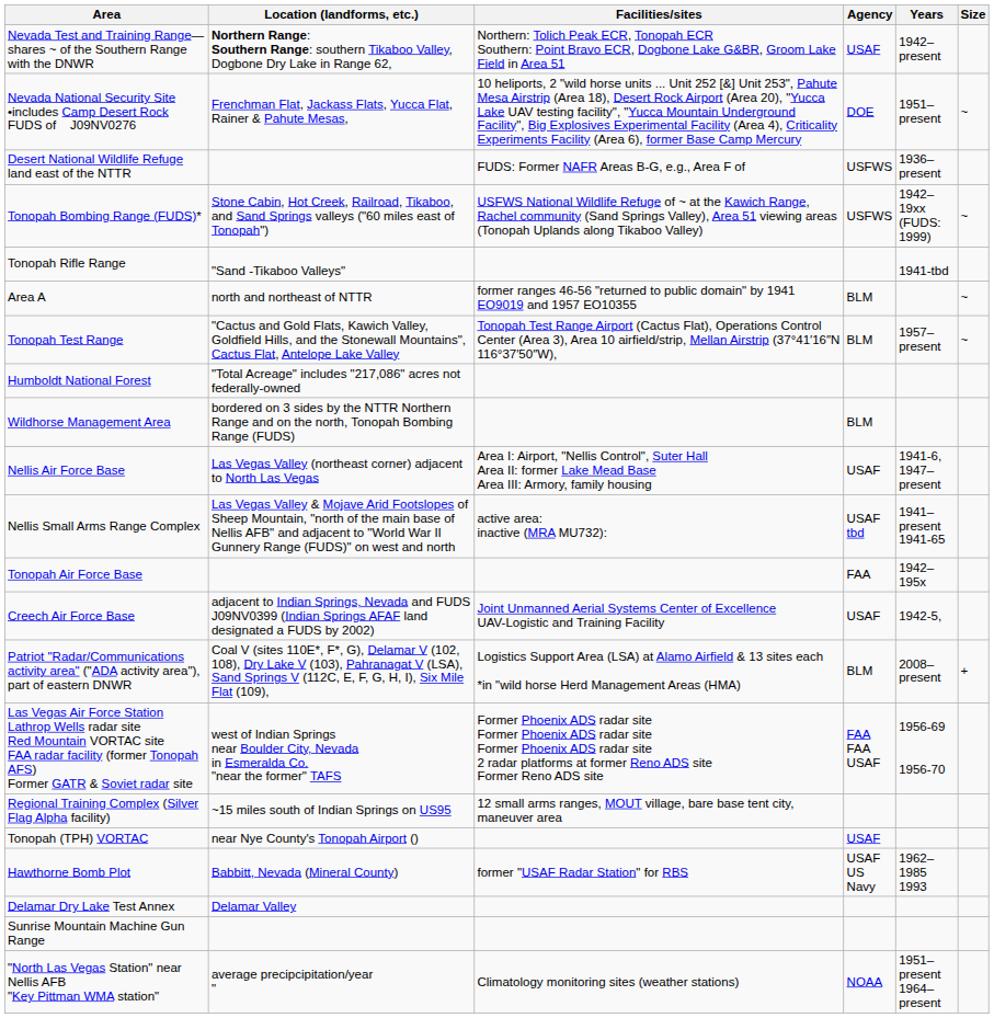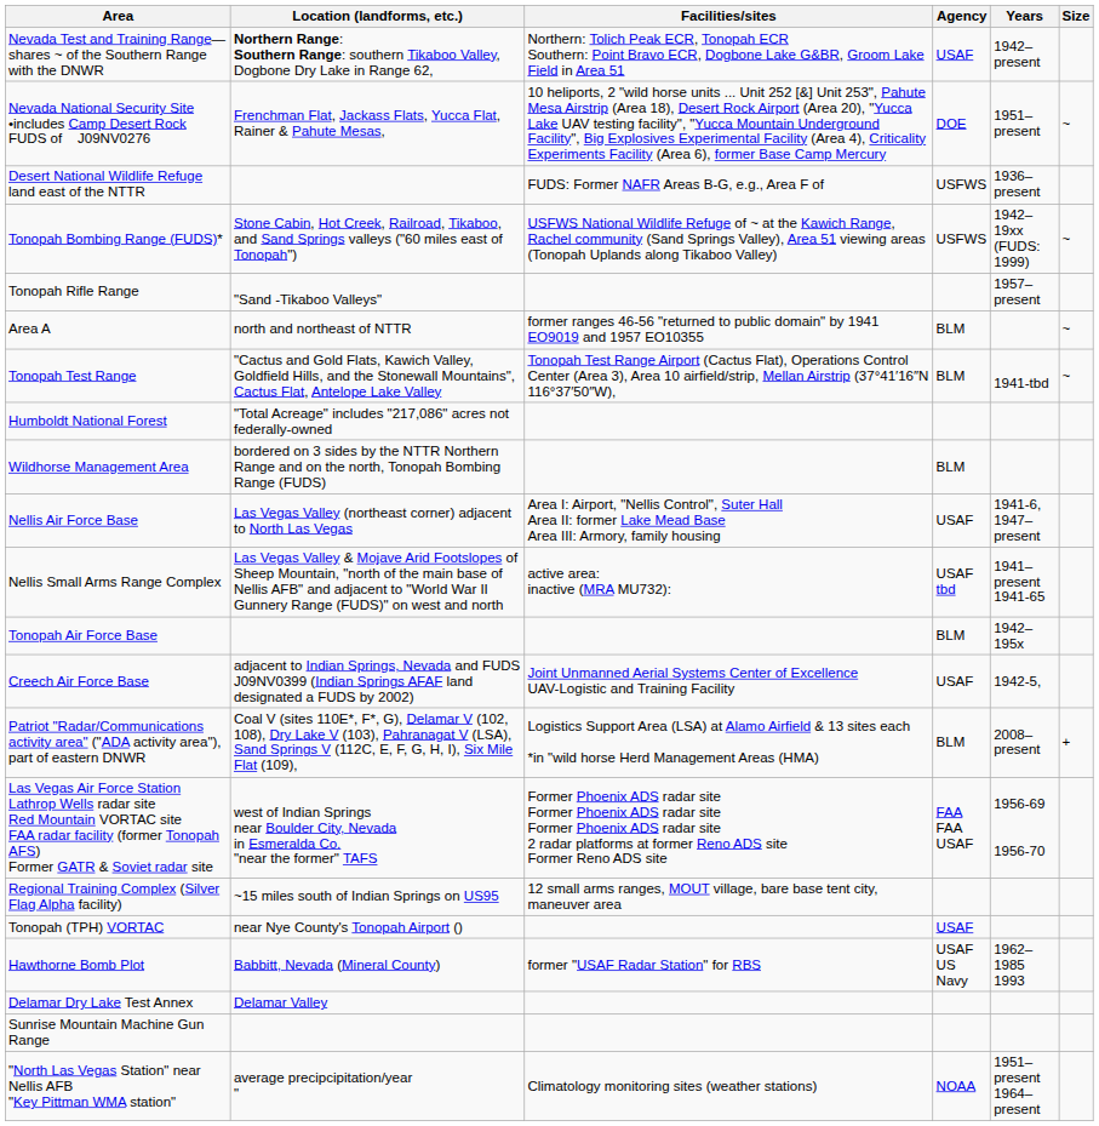 <table class="wikitable sortable">
 <tr>
 <th>Area </th>
 <th>Location (landforms, etc.)</th>
 <th>Facilities/sites</th>
 <th>Agency</th>
 <th>Years</th>
 <th>Size</th>
 </tr>
 <tr>
 <td><a href='#'>Nevada Test and Training Range</a>—shares ~ of the Southern Range with the DNWR</td>
 <td><strong>Northern Range</strong>:<br><strong>Southern Range</strong>: southern <a href='#'>Tikaboo Valley</a>, Dogbone Dry Lake in Range 62,</td>
 <td>Northern: <a href='#'>Tolich Peak ECR</a>, <a href='#'>Tonopah ECR</a><br>Southern: <a href='#'>Point Bravo ECR</a>, <a href='#'>Dogbone Lake G&BR</a>, <a href='#'>Groom Lake Field</a> in <a href='#'>Area 51</a></td>
 <td><a href='#'>USAF</a></td>
 <td>1942–present</td>
 <td> </td>
 </tr>
 <tr>
 <td><a href='#'>Nevada National Security Site</a><br>•includes <a href='#'>Camp Desert Rock</a> FUDS of    J09NV0276</td>
 <td><a href='#'>Frenchman Flat</a>, <a href='#'>Jackass Flats</a>, <a href='#'>Yucca Flat</a>, Rainer & <a href='#'>Pahute Mesas</a>,</td>
 <td>10 heliports, 2 "wild horse units ... Unit 252 [&] Unit 253", <a href='#'>Pahute Mesa Airstrip</a> (Area 18), <a href='#'>Desert Rock Airport</a> (Area 20), "<a href='#'>Yucca Lake</a> UAV testing facility", "<a href='#'>Yucca Mountain Underground Facility</a>", <a href='#'>Big Explosives Experimental Facility</a> (Area 4), <a href='#'>Criticality Experiments Facility</a> (Area 6), <a href='#'>former Base Camp Mercury</a></td>
 <td><a href='#'>DOE</a></td>
 <td>1951–present</td>
 <td>~</td>
 </tr>
 <tr>
 <td><a href='#'>Desert National Wildlife Refuge</a> land east of the NTTR</td>
 <td></td>
 <td>FUDS: Former <a href='#'>NAFR</a> Areas B-G, e.g., Area F of </td>
 <td>USFWS</td>
 <td>1936–present</td>
 <td></td>
 </tr>
 <tr>
 <td><a href='#'>Tonopah Bombing Range (FUDS)</a>* </td>
 <td><a href='#'>Stone Cabin</a>, <a href='#'>Hot Creek</a>, <a href='#'>Railroad</a>, <a href='#'>Tikaboo</a>, and <a href='#'>Sand Springs</a> valleys ("60 miles east of <a href='#'>Tonopah</a>")</td>
 <td><a href='#'>USFWS National Wildlife Refuge</a> of ~ at the <a href='#'>Kawich Range</a>, <a href='#'>Rachel community</a> (Sand Springs Valley), <a href='#'>Area 51</a> viewing areas (Tonopah Uplands along Tikaboo Valley)</td>
 <td>USFWS</td>
 <td>1942–19xx<br>(FUDS: 1999)</td>
 <td>~</td>
 </tr>
 <tr>
 <td>Tonopah Rifle Range <br><small></small></td>
 <td><br>"Sand -Tikaboo Valleys"</td>
 <td></td>
 <td></td>
-<td><br>1941-tbd</td>
+<td>1957–present</td>
 <td></td>
 </tr>
 <tr>
 <td>Area A </td>
 <td>north and northeast of NTTR</td>
 <td>former ranges 46-56 "returned to public domain" by 1941 <a href='#'>EO9019</a> and 1957 EO10355</td>
 <td>BLM</td>
 <td></td>
 <td>~</td>
 </tr>
 <tr>
 <td><a href='#'>Tonopah Test Range</a></td>
 <td>"Cactus and Gold Flats, Kawich Valley, Goldfield Hills, and the Stonewall Mountains", <a href='#'>Cactus Flat</a>, <a href='#'>Antelope Lake Valley</a></td>
 <td><a href='#'>Tonopah Test Range Airport</a> (Cactus Flat), Operations Control Center (Area 3), Area 10 airfield/strip, <a href='#'>Mellan Airstrip</a> (37°41′16″N 116°37′50″W),</td>
 <td>BLM</td>
-<td>1957–present</td>
+<td><br>1941-tbd</td>
 <td>~</td>
 </tr>
 <tr>
 <td><a href='#'>Humboldt National Forest</a></td>
 <td>"Total Acreage" includes "217,086" acres not federally-owned</td>
 <td></td>
 <td></td>
 <td></td>
 <td></td>
 </tr>
 <tr>
 <td><a href='#'>Wildhorse Management Area</a></td>
 <td>bordered on 3 sides by the NTTR Northern Range and on the north, Tonopah Bombing Range (FUDS)</td>
 <td></td>
 <td>BLM</td>
 <td></td>
 <td></td>
 </tr>
 <tr>
 <td><a href='#'>Nellis Air Force Base</a></td>
 <td><a href='#'>Las Vegas Valley</a> (northeast corner) adjacent to <a href='#'>North Las Vegas</a></td>
 <td>Area I: Airport, "Nellis Control", <a href='#'>Suter Hall</a><br>Area II: former <a href='#'>Lake Mead Base</a> <br>Area III: Armory, family housing</td>
 <td>USAF</td>
 <td>1941-6, 1947–present</td>
 <td></td>
 </tr>
 <tr>
 <td>Nellis Small Arms Range Complex</td>
 <td><a href='#'>Las Vegas Valley</a> & <a href='#'>Mojave Arid Footslopes</a> of Sheep Mountain, "north of the main base of Nellis AFB" and adjacent to "World War II Gunnery Range (FUDS)" on west and north</td>
 <td>active area: <br>inactive (<a href='#'>MRA</a> MU732): </td>
 <td>USAF<br><a href='#'>tbd</a></td>
 <td>1941–present<br>1941-65</td>
 <td></td>
 </tr>
 <tr>
 <td><a href='#'>Tonopah Air Force Base</a> </td>
 <td></td>
 <td></td>
-<td>FAA</td>
+<td>BLM</td>
 <td>1942–195x</td>
 <td></td>
 </tr>
 <tr>
 <td><a href='#'>Creech Air Force Base</a></td>
 <td>adjacent to <a href='#'>Indian Springs, Nevada</a> and FUDS J09NV0399 (<a href='#'>Indian Springs AFAF</a> land designated a FUDS by 2002)</td>
 <td><a href='#'>Joint Unmanned Aerial Systems Center of Excellence</a><br>UAV-Logistic and Training Facility</td>
 <td>USAF</td>
 <td>1942-5, </td>
 <td></td>
 </tr>
 <tr>
 <td><a href='#'>Patriot "Radar/Communications activity area"</a> ("<a href='#'>ADA</a> activity area"), part of eastern DNWR</td>
 <td>Coal V (sites 110E*, F*, G), <a href='#'>Delamar V</a> (102, 108), <a href='#'>Dry Lake V</a> (103), <a href='#'>Pahranagat V</a> (LSA), <a href='#'>Sand Springs V</a> (112C, E, F, G, H, I), <a href='#'>Six Mile Flat</a> (109),</td>
 <td>Logistics Support Area (LSA) at <a href='#'>Alamo Airfield</a> & 13 sites each <br><br>*in "wild horse Herd Management Areas (HMA)</td>
 <td>BLM</td>
 <td>2008–present</td>
 <td>+</td>
 </tr>
 <tr>
 <td><a href='#'>Las Vegas Air Force Station</a> <br><a href='#'>Lathrop Wells</a> radar site<br><a href='#'>Red Mountain</a> VORTAC site<br><a href='#'>FAA radar facility</a> (former <a href='#'>Tonopah AFS</a>)<br>Former <a href='#'>GATR</a> & <a href='#'>Soviet radar</a> site</td>
 <td><br>west of Indian Springs<br>near <a href='#'>Boulder City, Nevada</a><br> in <a href='#'>Esmeralda Co.</a><br> "near the former" <a href='#'>TAFS</a></td>
 <td>Former <a href='#'>Phoenix ADS</a> radar site<br>Former <a href='#'>Phoenix ADS</a> radar site<br>Former <a href='#'>Phoenix ADS</a> radar site<br>2 radar platforms at former <a href='#'>Reno ADS</a> site<br>Former Reno ADS site</td>
 <td><a href='#'>FAA</a><br>FAA<br>USAF</td>
 <td>1956-69<br><br><br>1956-70<br></td>
 <td></td>
 </tr>
 <tr>
 <td><a href='#'>Regional Training Complex</a> (<a href='#'>Silver Flag Alpha</a> facility)</td>
 <td>~15 miles south of Indian Springs on <a href='#'>US95</a></td>
 <td>12 small arms ranges, <a href='#'>MOUT</a> village, bare base tent city, maneuver area</td>
 <td USAF></td>
 <td></td>
 </tr>
 <tr>
 <td>Tonopah (TPH) <a href='#'>VORTAC</a></td>
 <td> near Nye County's <a href='#'>Tonopah Airport</a> ()</td>
 <td></td>
 <td><a href='#'>USAF</a></td>
 <td></td>
 <td></td>
 </tr>
 <tr>
 <td><a href='#'>Hawthorne Bomb Plot</a></td>
 <td><a href='#'>Babbitt, Nevada</a> (<a href='#'>Mineral County</a>)</td>
 <td>former "<a href='#'>USAF Radar Station</a>" for <a href='#'>RBS</a></td>
 <td>USAF<br>US Navy</td>
 <td>1962–1985<br>1993</td>
 <td></td>
 </tr>
 <tr>
 <td><a href='#'>Delamar Dry Lake</a> Test Annex </td>
 <td><a href='#'>Delamar Valley</a></td>
 <td></td>
 <td></td>
 <td></td>
 <td></td>
 </tr>
 <tr>
 <td>Sunrise Mountain Machine Gun Range  </td>
 <td></td>
 <td></td>
 <td></td>
 <td></td>
 <td></td>
 </tr>
 <tr>
 <td>"<a href='#'>North Las Vegas</a> Station" near Nellis AFB<br>"<a href='#'>Key Pittman WMA</a> station"</td>
 <td> average precipcipitation/year<br> "</td>
 <td>Climatology monitoring sites (weather stations)</td>
 <td><a href='#'>NOAA</a></td>
 <td>1951–present<br>1964–present</td>
 <td></td>
 </tr>
 </table>
